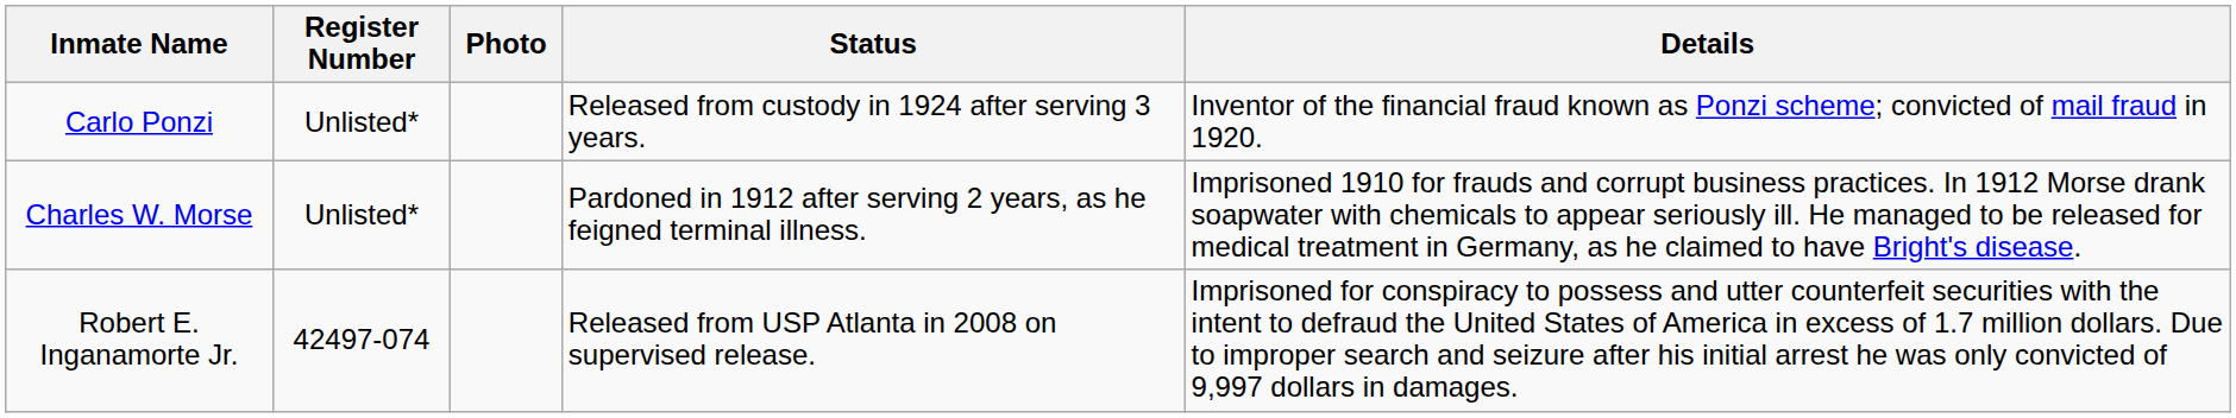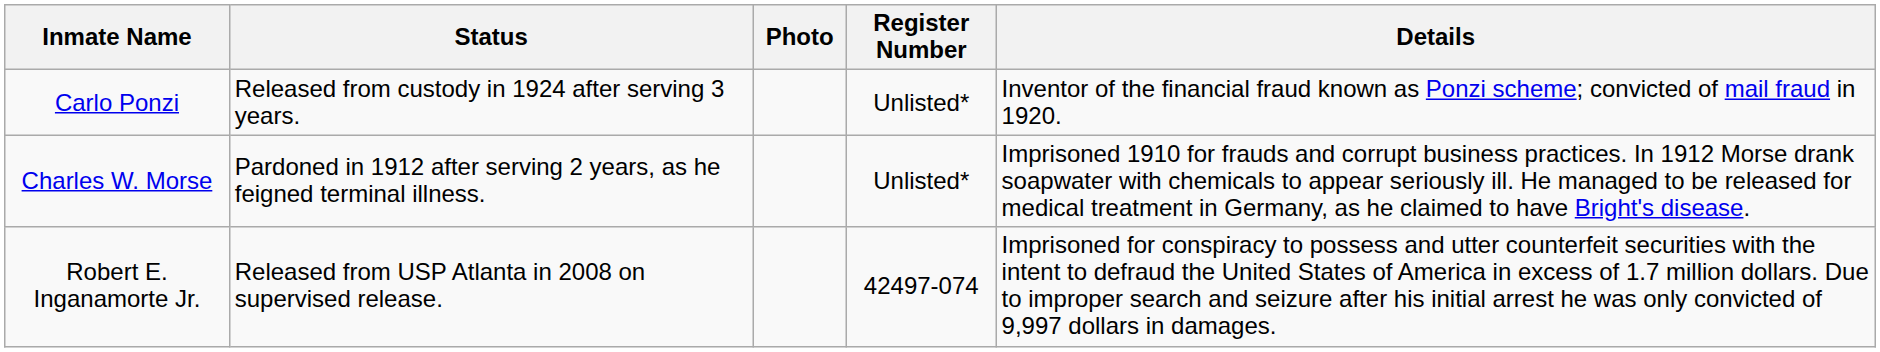 <table class="wikitable sortable">
 <tr>
 <th width=12%>Inmate Name</th>
+<th width=28%>Status</th>
+<th width=5%>Photo</th>
 <th width=8%>Register Number</th>
-<th width=5%>Photo</th>
-<th width=28%>Status</th>
 <th width=52%>Details</th>
 </tr>
 <tr>
 <td style="text-align:center;"><a href='#'>Carlo Ponzi</a></td>
+<td>Released from custody in 1924 after serving 3 years.</td>
+<td></td>
 <td style="text-align:center;">Unlisted*</td>
-<td></td>
-<td>Released from custody in 1924 after serving 3 years.</td>
 <td>Inventor of the financial fraud known as <a href='#'>Ponzi scheme</a>; convicted of <a href='#'>mail fraud</a> in 1920.</td>
 </tr>
 <tr>
 <td style="text-align:center;"><a href='#'>Charles W. Morse</a></td>
+<td>Pardoned in 1912 after serving 2 years, as he feigned terminal illness.</td>
+<td></td>
 <td style="text-align:center;">Unlisted*</td>
-<td></td>
-<td>Pardoned in 1912 after serving 2 years, as he feigned terminal illness.</td>
 <td>Imprisoned 1910 for frauds and corrupt business practices. In 1912 Morse drank soapwater with chemicals to appear seriously ill. He managed to be released for medical treatment in Germany, as he claimed to have <a href='#'>Bright's disease</a>.</td>
 </tr>
 <tr>
 <td style="text-align:center;">Robert E. Inganamorte Jr.</td>
+<td>Released from USP Atlanta in 2008 on supervised release.</td>
+<td></td>
 <td style="text-align:center;">42497-074</td>
-<td></td>
-<td>Released from USP Atlanta in 2008 on supervised release.</td>
 <td>Imprisoned for conspiracy to possess and utter counterfeit securities with the intent to defraud the United States of America in excess of 1.7 million dollars. Due to improper search and seizure after his initial arrest he was only convicted of 9,997 dollars in damages.</td>
 </tr>
 </table>
